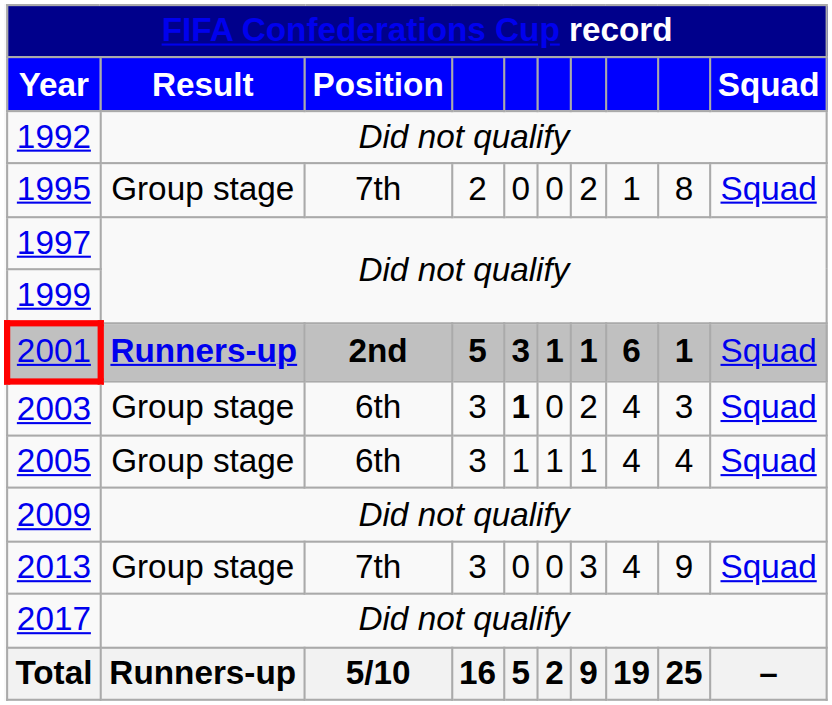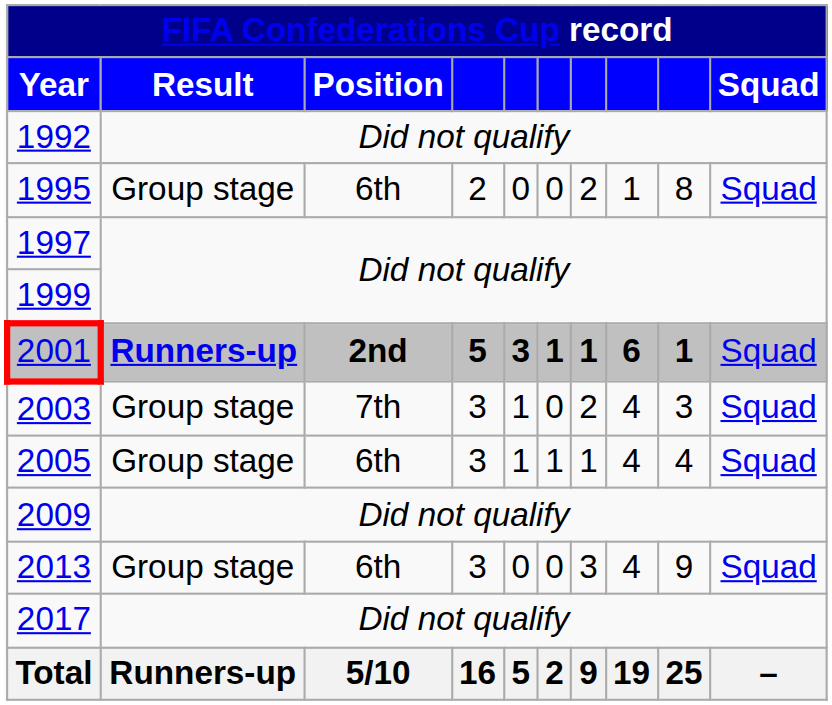 <table class="wikitable" style="text-align: center;">
 <tr>
 <th colspan="10"style=background:darkblue;color:white><a href='#'>FIFA Confederations Cup</a> record</th>
 </tr>
 <tr>
 <th style=background:blue;color:white>Year</th>
 <th style=background:blue;color:white>Result</th>
 <th style=background:blue;color:white>Position</th>
 <th style=background:blue;color:white></th>
 <th style=background:blue;color:white></th>
 <th style=background:blue;color:white></th>
 <th style=background:blue;color:white></th>
 <th style=background:blue;color:white></th>
 <th style=background:blue;color:white></th>
 <th style=background:blue;color:white>Squad</th>
 </tr>
 <tr>
 <td> <a href='#'>1992</a></td>
 <td colspan=9><em>Did not qualify</em></td>
 </tr>
 <tr>
 <td> <a href='#'>1995</a></td>
 <td>Group stage</td>
-<td>7th</td>
+<td>6th</td>
 <td>2</td>
 <td>0</td>
 <td>0</td>
 <td>2</td>
 <td>1</td>
 <td>8</td>
 <td><a href='#'>Squad</a></td>
 </tr>
 <tr>
 <td> <a href='#'>1997</a></td>
 <td rowspan=2 colspan=9><em>Did not qualify</em></td>
 </tr>
 <tr>
 <td> <a href='#'>1999</a></td>
 </tr>
 <tr style="background:Silver;">
 <td style="border: 3px solid red">  <a href='#'>2001</a></td>
 <td><strong><a href='#'>Runners-up</a></strong></td>
 <td><strong>2nd</strong></td>
 <td><strong>5</strong></td>
 <td><strong>3</strong></td>
 <td><strong>1</strong></td>
 <td><strong>1</strong></td>
 <td><strong>6</strong></td>
 <td><strong>1</strong></td>
 <td><a href='#'>Squad</a></td>
 </tr>
 <tr>
 <td> <a href='#'>2003</a></td>
 <td>Group stage</td>
-<td>6th</td>
+<td>7th</td>
 <td>3</td>
-<td><strong>1</strong></td>
+<td>1</td>
 <td>0</td>
 <td>2</td>
 <td>4</td>
 <td>3</td>
 <td><a href='#'>Squad</a></td>
 </tr>
 <tr>
 <td> <a href='#'>2005</a></td>
 <td>Group stage</td>
 <td>6th</td>
 <td>3</td>
 <td>1</td>
 <td>1</td>
 <td>1</td>
 <td>4</td>
 <td>4</td>
 <td><a href='#'>Squad</a></td>
 </tr>
 <tr>
 <td> <a href='#'>2009</a></td>
 <td colspan=9><em>Did not qualify</em></td>
 </tr>
 <tr>
 <td> <a href='#'>2013</a></td>
 <td>Group stage</td>
-<td>7th</td>
+<td>6th</td>
 <td>3</td>
 <td>0</td>
 <td>0</td>
 <td>3</td>
 <td>4</td>
 <td>9</td>
 <td><a href='#'>Squad</a></td>
 </tr>
 <tr>
 <td> <a href='#'>2017</a></td>
 <td colspan="9"><em>Did not qualify</em></td>
 </tr>
 <tr>
 <th>Total</th>
 <th>Runners-up</th>
 <th>5/10</th>
 <th>16</th>
 <th>5</th>
 <th>2</th>
 <th>9</th>
 <th>19</th>
 <th>25</th>
 <th>–</th>
 </tr>
 </table>
